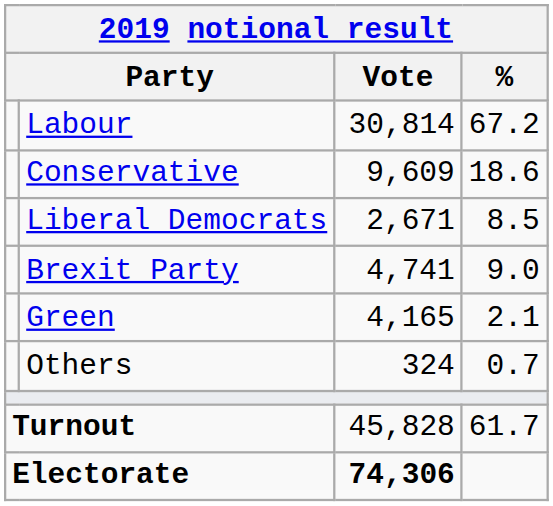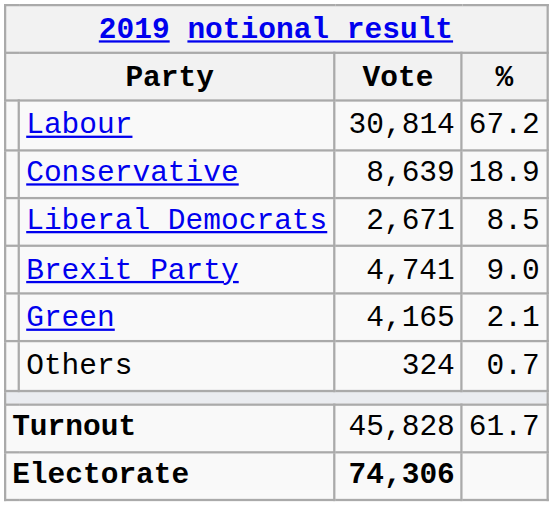 <table class="wikitable">
 <tr>
 <th colspan="4"><a href='#'>2019</a> <a href='#'>notional result</a></th>
 </tr>
 <tr>
 <th bgcolor="#DDDDFF" width="130px" colspan="2">Party</th>
 <th bgcolor="#DDDDFF" width="50px">Vote</th>
 <th bgcolor="#DDDDFF" width="30px">%</th>
 </tr>
 <tr>
 <td></td>
 <td><a href='#'>Labour</a></td>
 <td align=right>30,814</td>
 <td align=right>67.2</td>
 </tr>
 <tr>
 <td></td>
 <td><a href='#'>Conservative</a></td>
-<td align=right>9,609</td>
-<td align=right>18.6</td>
+<td align=right>8,639</td>
+<td align=right>18.9</td>
 </tr>
 <tr>
 <td></td>
 <td><a href='#'>Liberal Democrats</a></td>
 <td align=right>2,671</td>
 <td align=right>8.5</td>
 </tr>
 <tr>
 <td></td>
 <td><a href='#'>Brexit Party</a></td>
 <td align=right>4,741</td>
 <td align=right>9.0</td>
 </tr>
 <tr>
 <td></td>
 <td><a href='#'>Green</a></td>
 <td align=right>4,165</td>
 <td align=right>2.1</td>
 </tr>
 <tr>
 <td></td>
 <td>Others</td>
 <td align=right>324</td>
 <td align=right>0.7</td>
 </tr>
 <tr>
 <td colspan="4" bgcolor="#EAECF0"></td>
 </tr>
 <tr>
 <td colspan="2"><strong>Turnout</strong></td>
 <td align=right>45,828</td>
 <td align=right>61.7</td>
 </tr>
 <tr>
 <td colspan="2"><strong>Electorate</strong></td>
 <td align=right><strong>74,306</strong></td>
 </tr>
 </table>
